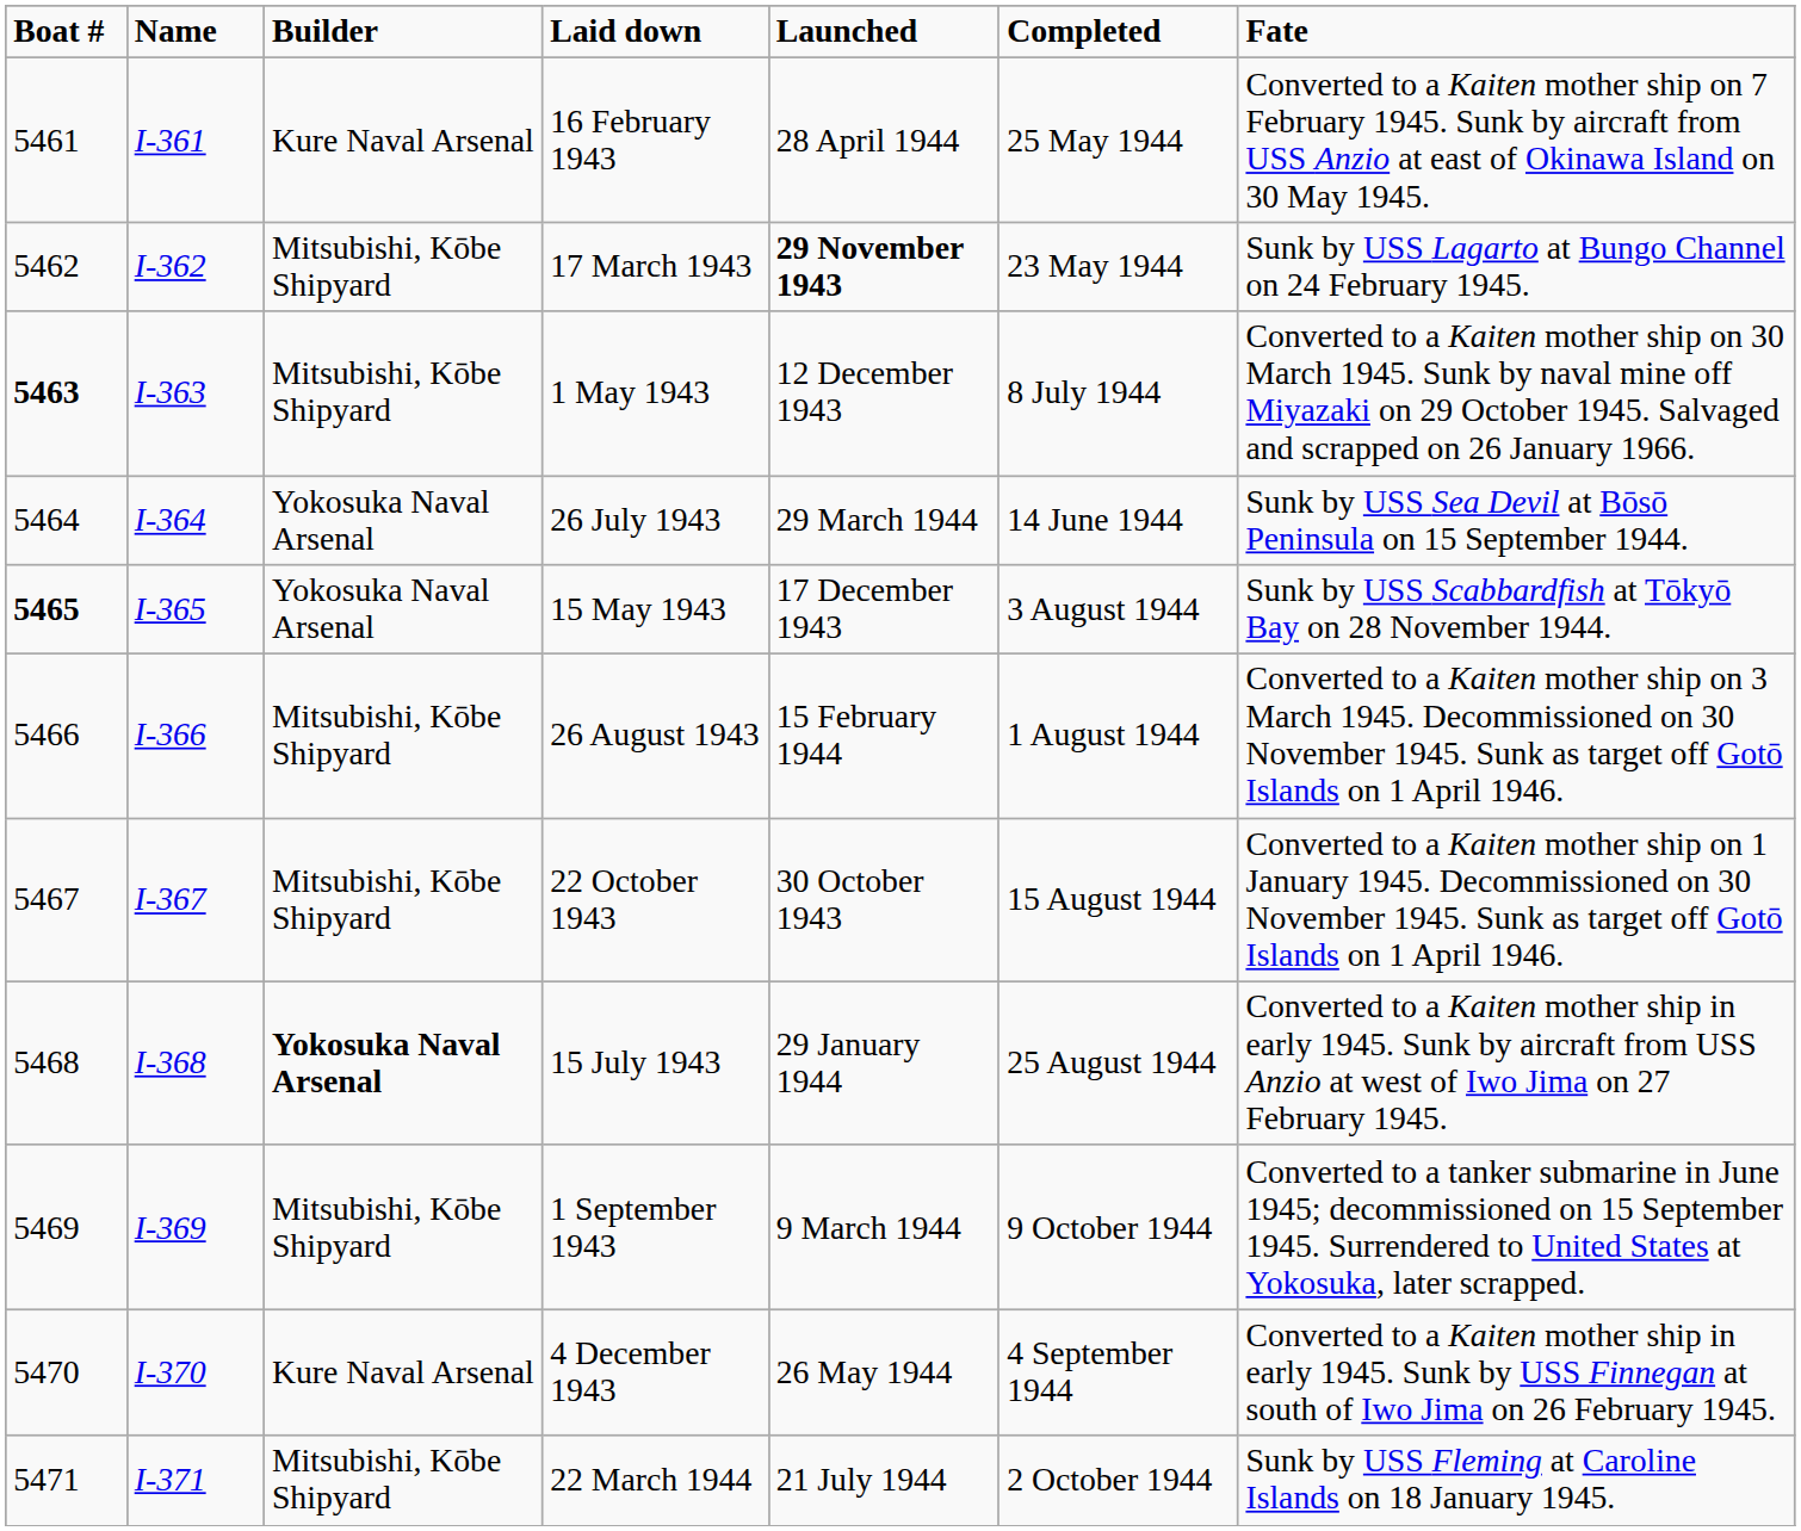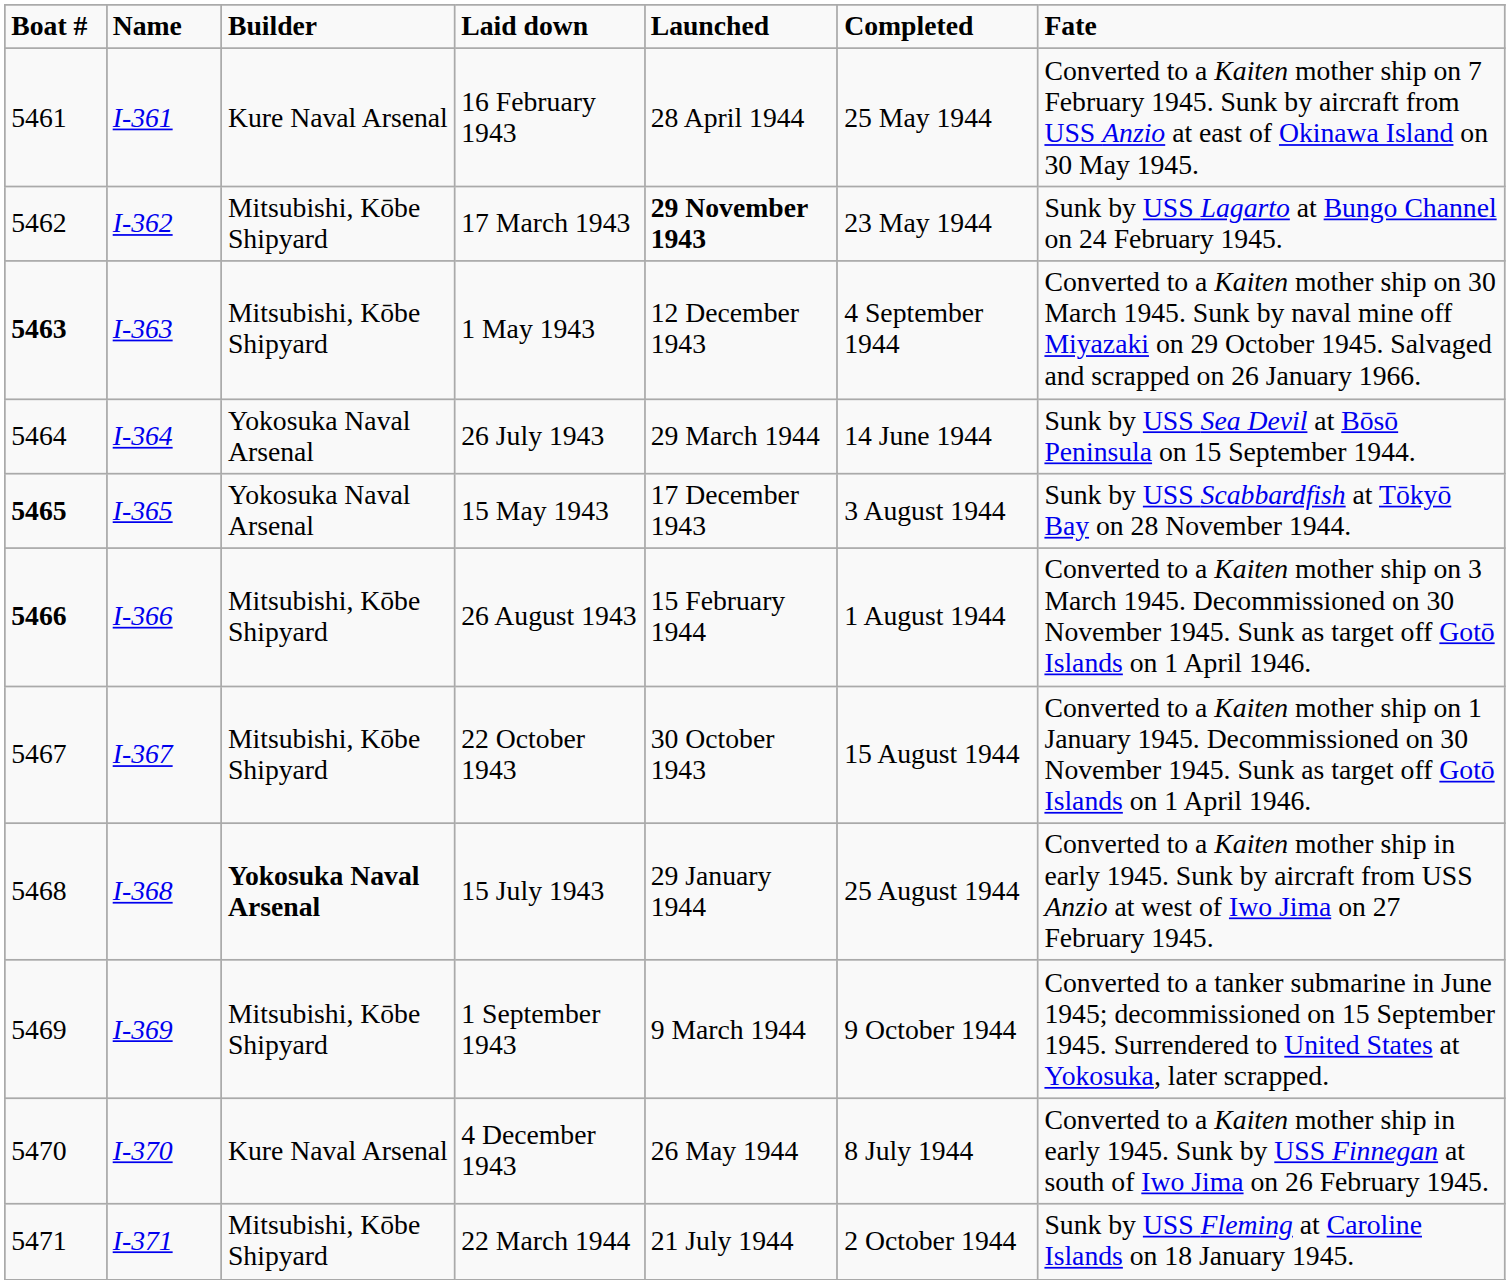 <table class="wikitable">
 <tr>
 <td width="4%"><strong>Boat #</strong></td>
 <td width="4%"><strong>Name</strong></td>
 <td width="10%"><strong>Builder</strong></td>
 <td width="7%" bgcolor=><strong>Laid down</strong></td>
 <td width="7%" bgcolor=><strong>Launched</strong></td>
 <td width="7%" bgcolor=><strong>Completed</strong></td>
 <td width="20%" bgcolor=><strong>Fate</strong></td>
 </tr>
 <tr>
 <td>5461</td>
 <td><em><a href='#'>I-361</a></em></td>
 <td>Kure Naval Arsenal</td>
 <td>16 February 1943</td>
 <td>28 April 1944</td>
 <td>25 May 1944</td>
 <td>Converted to a <em>Kaiten</em> mother ship on 7 February 1945. Sunk by aircraft from <a href='#'>USS <em>Anzio</em></a> at east of <a href='#'>Okinawa Island</a>  on 30 May 1945.</td>
 </tr>
 <tr>
 <td>5462</td>
 <td><em><a href='#'>I-362</a></em></td>
 <td>Mitsubishi, Kōbe Shipyard</td>
 <td>17 March 1943</td>
 <td><strong>29 November 1943</strong></td>
 <td>23 May 1944</td>
 <td>Sunk by <a href='#'>USS <em>Lagarto</em></a> at <a href='#'>Bungo Channel</a>  on 24 February 1945.</td>
 </tr>
 <tr>
 <td><strong>5463</strong></td>
 <td><em><a href='#'>I-363</a></em></td>
 <td>Mitsubishi, Kōbe Shipyard</td>
 <td>1 May 1943</td>
 <td>12 December 1943</td>
-<td>8 July 1944</td>
+<td>4 September 1944</td>
 <td>Converted to a <em>Kaiten</em> mother ship on 30 March 1945. Sunk by naval mine off <a href='#'>Miyazaki</a> on 29 October 1945. Salvaged and scrapped on 26 January 1966.</td>
 </tr>
 <tr>
 <td>5464</td>
 <td><em><a href='#'>I-364</a></em></td>
 <td>Yokosuka Naval Arsenal</td>
 <td>26 July 1943</td>
 <td>29 March 1944</td>
 <td>14 June 1944</td>
 <td>Sunk by <a href='#'>USS <em>Sea Devil</em></a> at <a href='#'>Bōsō Peninsula</a>  on 15 September 1944.</td>
 </tr>
 <tr>
 <td><strong>5465</strong></td>
 <td><em><a href='#'>I-365</a></em></td>
 <td>Yokosuka Naval Arsenal</td>
 <td>15 May 1943</td>
 <td>17 December 1943</td>
 <td>3 August 1944</td>
 <td>Sunk by <a href='#'>USS <em>Scabbardfish</em></a> at <a href='#'>Tōkyō Bay</a>  on 28 November 1944.</td>
 </tr>
 <tr>
-<td>5466</td>
+<td><strong>5466</strong></td>
 <td><em><a href='#'>I-366</a></em></td>
 <td>Mitsubishi, Kōbe Shipyard</td>
 <td>26 August 1943</td>
 <td>15 February 1944</td>
 <td>1 August 1944</td>
 <td>Converted to a <em>Kaiten</em> mother ship on 3 March 1945. Decommissioned on 30 November 1945. Sunk as target off <a href='#'>Gotō Islands</a> on 1 April 1946.</td>
 </tr>
 <tr>
 <td>5467</td>
 <td><em><a href='#'>I-367</a></em></td>
 <td>Mitsubishi, Kōbe Shipyard</td>
 <td>22 October 1943</td>
 <td>30 October 1943</td>
 <td>15 August 1944</td>
 <td>Converted to a <em>Kaiten</em> mother ship on 1 January 1945. Decommissioned on 30 November 1945. Sunk as target off <a href='#'>Gotō Islands</a> on 1 April 1946.</td>
 </tr>
 <tr>
 <td>5468</td>
 <td><em><a href='#'>I-368</a></em></td>
 <td><strong>Yokosuka Naval Arsenal</strong></td>
 <td>15 July 1943</td>
 <td>29 January 1944</td>
 <td>25 August 1944</td>
 <td>Converted to a <em>Kaiten</em> mother ship in early 1945. Sunk by aircraft from USS <em>Anzio</em> at west of <a href='#'>Iwo Jima</a>  on 27 February 1945.</td>
 </tr>
 <tr>
 <td>5469</td>
 <td><em><a href='#'>I-369</a></em></td>
 <td>Mitsubishi, Kōbe Shipyard</td>
 <td>1 September 1943</td>
 <td>9 March 1944</td>
 <td>9 October 1944</td>
 <td>Converted to a tanker submarine in June 1945; decommissioned on 15 September 1945. Surrendered to <a href='#'>United States</a> at <a href='#'>Yokosuka</a>, later scrapped.</td>
 </tr>
 <tr>
 <td>5470</td>
 <td><em><a href='#'>I-370</a></em></td>
 <td>Kure Naval Arsenal</td>
 <td>4 December 1943</td>
 <td>26 May 1944</td>
-<td>4 September 1944</td>
+<td>8 July 1944</td>
 <td>Converted to a <em>Kaiten</em> mother ship in early 1945. Sunk by <a href='#'>USS <em>Finnegan</em></a> at south of <a href='#'>Iwo Jima</a>  on 26 February 1945.</td>
 </tr>
 <tr>
 <td>5471</td>
 <td><em><a href='#'>I-371</a></em></td>
 <td>Mitsubishi, Kōbe Shipyard</td>
 <td>22 March 1944</td>
 <td>21 July 1944</td>
 <td>2 October 1944</td>
 <td>Sunk by <a href='#'>USS <em>Fleming</em></a> at <a href='#'>Caroline Islands</a>  on 18 January 1945.</td>
 </tr>
 <tr>
 </tr>
 </table>
